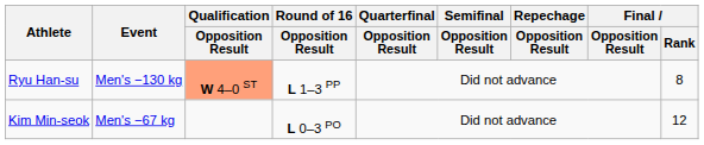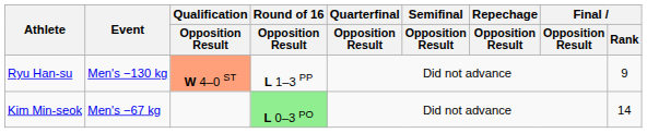 <table class="wikitable" style="font-size:90%; text-align:center">
 <tr>
 <th rowspan="2">Athlete</th>
 <th rowspan="2">Event</th>
 <th>Qualification</th>
 <th>Round of 16</th>
 <th>Quarterfinal</th>
 <th>Semifinal</th>
 <th>Repechage</th>
 <th colspan="2">Final / </th>
 </tr>
 <tr style="font-size: 95%">
 <th>Opposition<br>Result</th>
 <th>Opposition<br>Result</th>
 <th>Opposition<br>Result</th>
 <th>Opposition<br>Result</th>
 <th>Opposition<br>Result</th>
 <th>Opposition<br>Result</th>
 <th>Rank</th>
 </tr>
 <tr>
 <td style="text-align:left"><a href='#'>Ryu Han-su</a></td>
 <td style="text-align:left"><a href='#'>Men's −130 kg</a></td>
 <td style="background: lightsalmon;"><br><strong>W</strong> 4–0 <sup>ST</sup></td>
 <td><br><strong>L</strong> 1–3 <sup>PP</sup></td>
 <td colspan="4">Did not advance</td>
-<td>8</td>
+<td>9</td>
 </tr>
 <tr>
 <td style="text-align:left"><a href='#'>Kim Min-seok</a></td>
 <td style="text-align:left"><a href='#'>Men's −67 kg</a></td>
 <td></td>
-<td><br><strong>L</strong> 0–3 <sup>PO</sup></td>
+<td style="background: lightgreen;"><br><strong>L</strong> 0–3 <sup>PO</sup></td>
 <td colspan="4">Did not advance</td>
-<td>12</td>
+<td>14</td>
 </tr>
 </table>
